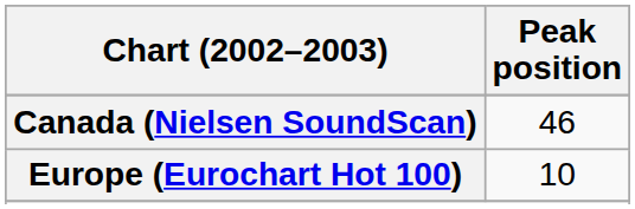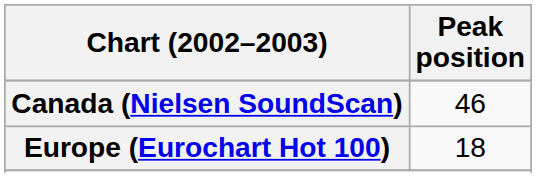 <table class="wikitable sortable plainrowheaders" style="text-align:center">
 <tr>
 <th>Chart (2002–2003)</th>
 <th>Peak<br>position</th>
 </tr>
 <tr>
 </tr>
 <tr>
 </tr>
 <tr>
 </tr>
 <tr>
 <th scope=row>Canada (<a href='#'>Nielsen SoundScan</a>)</th>
 <td style="text-align:center;">46</td>
 </tr>
 <tr>
 <th scope="row">Europe (<a href='#'>Eurochart Hot 100</a>)</th>
-<td>10</td>
+<td>18</td>
 </tr>
 <tr>
 </tr>
 <tr>
 </tr>
 <tr>
 </tr>
 <tr>
 </tr>
 <tr>
 </tr>
 <tr>
 </tr>
 <tr>
 </tr>
 <tr>
 </tr>
 <tr>
 </tr>
 <tr>
 </tr>
 <tr>
 </tr>
 <tr>
 </tr>
 <tr>
 </tr>
 <tr>
 </tr>
 <tr>
 </tr>
 </table>
